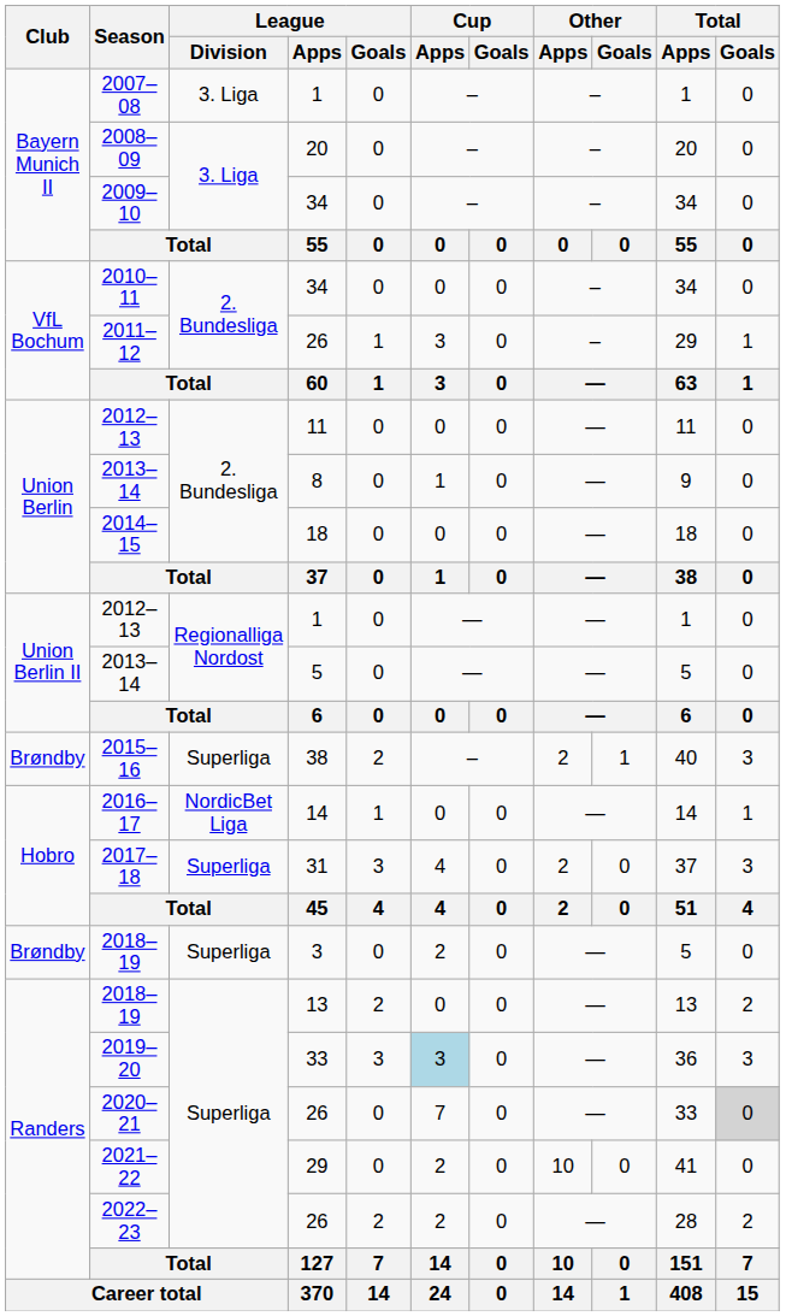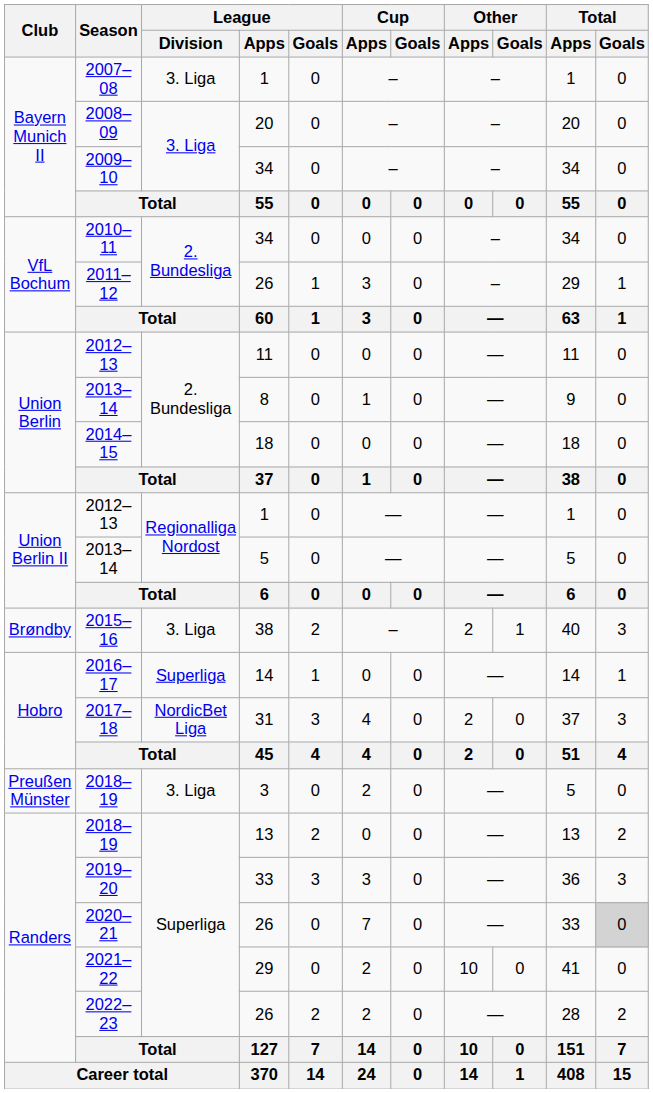 <table class="wikitable" style="text-align:center">
 <tr>
 <th rowspan="2">Club</th>
 <th rowspan="2">Season</th>
 <th colspan="3">League</th>
 <th colspan="2">Cup</th>
 <th colspan="2">Other</th>
 <th colspan="2">Total</th>
 </tr>
 <tr>
 <th>Division</th>
 <th>Apps</th>
 <th>Goals</th>
 <th>Apps</th>
 <th>Goals</th>
 <th>Apps</th>
 <th>Goals</th>
 <th>Apps</th>
 <th>Goals</th>
 </tr>
 <tr>
 <td rowspan="4"><a href='#'>Bayern Munich II</a></td>
 <td><a href='#'>2007–08</a></td>
 <td>3. Liga</td>
 <td>1</td>
 <td>0</td>
 <td colspan="2">–</td>
 <td colspan="2">–</td>
 <td>1</td>
 <td>0</td>
 </tr>
 <tr>
 <td><a href='#'>2008–09</a></td>
 <td rowspan="2"><a href='#'>3. Liga</a></td>
 <td>20</td>
 <td>0</td>
 <td colspan="2">–</td>
 <td colspan="2">–</td>
 <td>20</td>
 <td>0</td>
 </tr>
 <tr>
 <td><a href='#'>2009–10</a></td>
 <td>34</td>
 <td>0</td>
 <td colspan="2">–</td>
 <td colspan="2">–</td>
 <td>34</td>
 <td>0</td>
 </tr>
 <tr>
 <th colspan="2">Total</th>
 <th>55</th>
 <th>0</th>
 <th>0</th>
 <th>0</th>
 <th>0</th>
 <th>0</th>
 <th>55</th>
 <th>0</th>
 </tr>
 <tr>
 <td rowspan="3"><a href='#'>VfL Bochum</a></td>
 <td><a href='#'>2010–11</a></td>
 <td rowspan="2"><a href='#'>2. Bundesliga</a></td>
 <td>34</td>
 <td>0</td>
 <td>0</td>
 <td>0</td>
 <td colspan="2">–</td>
 <td>34</td>
 <td>0</td>
 </tr>
 <tr>
 <td><a href='#'>2011–12</a></td>
 <td>26</td>
 <td>1</td>
 <td>3</td>
 <td>0</td>
 <td colspan="2">–</td>
 <td>29</td>
 <td>1</td>
 </tr>
 <tr>
 <th colspan="2">Total</th>
 <th>60</th>
 <th>1</th>
 <th>3</th>
 <th>0</th>
 <th colspan="2">—</th>
 <th>63</th>
 <th>1</th>
 </tr>
 <tr>
 <td rowspan="4"><a href='#'>Union Berlin</a></td>
 <td><a href='#'>2012–13</a></td>
 <td rowspan="3">2. Bundesliga</td>
 <td>11</td>
 <td>0</td>
 <td>0</td>
 <td>0</td>
 <td colspan="2">—</td>
 <td>11</td>
 <td>0</td>
 </tr>
 <tr>
 <td><a href='#'>2013–14</a></td>
 <td>8</td>
 <td>0</td>
 <td>1</td>
 <td>0</td>
 <td colspan="2">—</td>
 <td>9</td>
 <td>0</td>
 </tr>
 <tr>
 <td><a href='#'>2014–15</a></td>
 <td>18</td>
 <td>0</td>
 <td>0</td>
 <td>0</td>
 <td colspan="2">—</td>
 <td>18</td>
 <td>0</td>
 </tr>
 <tr>
 <th colspan="2">Total</th>
 <th>37</th>
 <th>0</th>
 <th>1</th>
 <th>0</th>
 <th colspan="2">—</th>
 <th>38</th>
 <th>0</th>
 </tr>
 <tr>
 <td rowspan="3"><a href='#'>Union Berlin II</a></td>
 <td>2012–13</td>
 <td rowspan="2"><a href='#'>Regionalliga Nordost</a></td>
 <td>1</td>
 <td>0</td>
 <td colspan="2">—</td>
 <td colspan="2">—</td>
 <td>1</td>
 <td>0</td>
 </tr>
 <tr>
 <td>2013–14</td>
 <td>5</td>
 <td>0</td>
 <td colspan="2">—</td>
 <td colspan="2">—</td>
 <td>5</td>
 <td>0</td>
 </tr>
 <tr>
 <th colspan="2">Total</th>
 <th>6</th>
 <th>0</th>
 <th>0</th>
 <th>0</th>
 <th colspan="2">—</th>
 <th>6</th>
 <th>0</th>
 </tr>
 <tr>
 <td><a href='#'>Brøndby</a></td>
 <td><a href='#'>2015–16</a></td>
-<td>Superliga</td>
+<td>3. Liga</td>
 <td>38</td>
 <td>2</td>
 <td colspan="2">–</td>
 <td>2</td>
 <td>1</td>
 <td>40</td>
 <td>3</td>
 </tr>
 <tr>
 <td rowspan="3"><a href='#'>Hobro</a></td>
 <td><a href='#'>2016–17</a></td>
-<td><a href='#'>NordicBet Liga</a></td>
+<td><a href='#'>Superliga</a></td>
 <td>14</td>
 <td>1</td>
 <td>0</td>
 <td>0</td>
 <td colspan="2">—</td>
 <td>14</td>
 <td>1</td>
 </tr>
 <tr>
 <td><a href='#'>2017–18</a></td>
-<td><a href='#'>Superliga</a></td>
+<td><a href='#'>NordicBet Liga</a></td>
 <td>31</td>
 <td>3</td>
 <td>4</td>
 <td>0</td>
 <td>2</td>
 <td>0</td>
 <td>37</td>
 <td>3</td>
 </tr>
 <tr>
 <th colspan="2">Total</th>
 <th>45</th>
 <th>4</th>
 <th>4</th>
 <th>0</th>
 <th>2</th>
 <th>0</th>
 <th>51</th>
 <th>4</th>
 </tr>
 <tr>
-<td><a href='#'>Brøndby</a></td>
+<td><a href='#'>Preußen Münster</a></td>
 <td><a href='#'>2018–19</a></td>
-<td>Superliga</td>
+<td>3. Liga</td>
 <td>3</td>
 <td>0</td>
 <td>2</td>
 <td>0</td>
 <td colspan="2">—</td>
 <td>5</td>
 <td>0</td>
 </tr>
 <tr>
 <td rowspan="6"><a href='#'>Randers</a></td>
 <td><a href='#'>2018–19</a></td>
 <td rowspan="5">Superliga</td>
 <td>13</td>
 <td>2</td>
 <td>0</td>
 <td>0</td>
 <td colspan="2">—</td>
 <td>13</td>
 <td>2</td>
 </tr>
 <tr>
 <td><a href='#'>2019–20</a></td>
 <td>33</td>
 <td>3</td>
-<td style="background: lightblue;">3</td>
+<td>3</td>
 <td>0</td>
 <td colspan="2">—</td>
 <td>36</td>
 <td>3</td>
 </tr>
 <tr>
 <td><a href='#'>2020–21</a></td>
 <td>26</td>
 <td>0</td>
 <td>7</td>
 <td>0</td>
 <td colspan="2">—</td>
 <td>33</td>
 <td style="background: lightgrey;">0</td>
 </tr>
 <tr>
 <td><a href='#'>2021–22</a></td>
 <td>29</td>
 <td>0</td>
 <td>2</td>
 <td>0</td>
 <td>10</td>
 <td>0</td>
 <td>41</td>
 <td>0</td>
 </tr>
 <tr>
 <td><a href='#'>2022–23</a></td>
 <td>26</td>
 <td>2</td>
 <td>2</td>
 <td>0</td>
 <td colspan="2">—</td>
 <td>28</td>
 <td>2</td>
 </tr>
 <tr>
 <th colspan="2">Total</th>
 <th>127</th>
 <th>7</th>
 <th>14</th>
 <th>0</th>
 <th>10</th>
 <th>0</th>
 <th>151</th>
 <th>7</th>
 </tr>
 <tr>
 <th colspan="3">Career total</th>
 <th>370</th>
 <th>14</th>
 <th>24</th>
 <th>0</th>
 <th>14</th>
 <th>1</th>
 <th>408</th>
 <th>15</th>
 </tr>
 </table>
